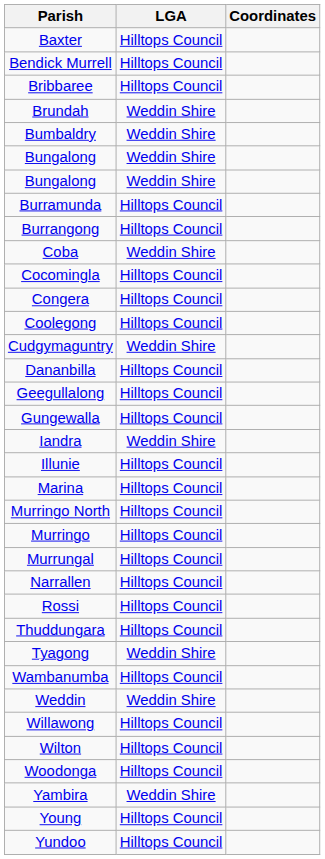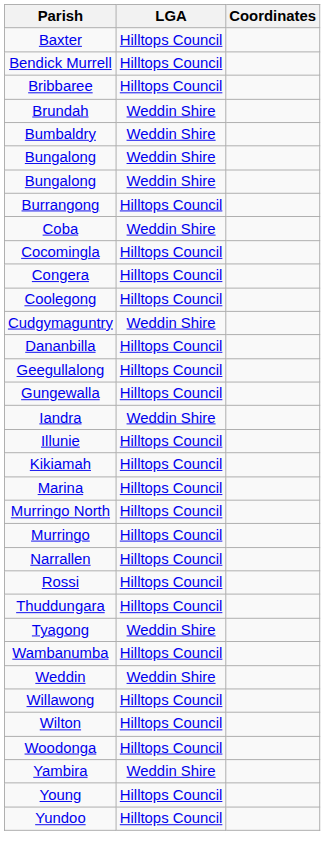 <table class="wikitable" style="text-align:center">
 <tr>
 <th>Parish</th>
 <th>LGA</th>
 <th>Coordinates</th>
 </tr>
 <tr>
 <td><a href='#'>Baxter</a></td>
 <td><a href='#'>Hilltops Council</a></td>
 <td></td>
 </tr>
 <tr>
 <td><a href='#'>Bendick Murrell</a></td>
 <td><a href='#'>Hilltops Council</a></td>
 <td></td>
 </tr>
 <tr>
 <td><a href='#'>Bribbaree</a></td>
 <td><a href='#'>Hilltops Council</a></td>
 <td></td>
 </tr>
 <tr>
 <td><a href='#'>Brundah</a></td>
 <td><a href='#'>Weddin Shire</a></td>
 <td></td>
 </tr>
 <tr>
 <td><a href='#'>Bumbaldry</a></td>
 <td><a href='#'>Weddin Shire</a></td>
 <td></td>
 </tr>
 <tr>
 <td><a href='#'>Bungalong</a></td>
 <td><a href='#'>Weddin Shire</a></td>
 <td></td>
 </tr>
 <tr>
 <td><a href='#'>Bungalong</a></td>
 <td><a href='#'>Weddin Shire</a></td>
-<td></td>
-</tr>
-<tr>
-<td><a href='#'>Burramunda</a></td>
-<td><a href='#'>Hilltops Council</a></td>
 <td></td>
 </tr>
 <tr>
 <td><a href='#'>Burrangong</a></td>
 <td><a href='#'>Hilltops Council</a></td>
 <td></td>
 </tr>
 <tr>
 <td><a href='#'>Coba</a></td>
 <td><a href='#'>Weddin Shire</a></td>
 <td></td>
 </tr>
 <tr>
 <td><a href='#'>Cocomingla</a></td>
 <td><a href='#'>Hilltops Council</a></td>
 <td></td>
 </tr>
 <tr>
 <td><a href='#'>Congera</a></td>
 <td><a href='#'>Hilltops Council</a></td>
 <td></td>
 </tr>
 <tr>
 <td><a href='#'>Coolegong</a></td>
 <td><a href='#'>Hilltops Council</a></td>
 <td></td>
 </tr>
 <tr>
 <td><a href='#'>Cudgymaguntry</a></td>
 <td><a href='#'>Weddin Shire</a></td>
 <td></td>
 </tr>
 <tr>
 <td><a href='#'>Dananbilla</a></td>
 <td><a href='#'>Hilltops Council</a></td>
 <td></td>
 </tr>
 <tr>
 <td><a href='#'>Geegullalong</a></td>
 <td><a href='#'>Hilltops Council</a></td>
 <td></td>
 </tr>
 <tr>
 <td><a href='#'>Gungewalla</a></td>
 <td><a href='#'>Hilltops Council</a></td>
 <td></td>
 </tr>
 <tr>
 <td><a href='#'>Iandra</a></td>
 <td><a href='#'>Weddin Shire</a></td>
 <td></td>
 </tr>
 <tr>
 <td><a href='#'>Illunie</a></td>
 <td><a href='#'>Hilltops Council</a></td>
 <td></td>
 </tr>
 <tr>
+<td><a href='#'>Kikiamah</a></td>
+<td><a href='#'>Hilltops Council</a></td>
+<td></td>
+</tr>
+<tr>
 <td><a href='#'>Marina</a></td>
 <td><a href='#'>Hilltops Council</a></td>
 <td></td>
 </tr>
 <tr>
 <td><a href='#'>Murringo North</a></td>
 <td><a href='#'>Hilltops Council</a></td>
 <td></td>
 </tr>
 <tr>
 <td><a href='#'>Murringo</a></td>
-<td><a href='#'>Hilltops Council</a></td>
-<td></td>
-</tr>
-<tr>
-<td><a href='#'>Murrungal</a></td>
 <td><a href='#'>Hilltops Council</a></td>
 <td></td>
 </tr>
 <tr>
 <td><a href='#'>Narrallen</a></td>
 <td><a href='#'>Hilltops Council</a></td>
 <td></td>
 </tr>
 <tr>
 <td><a href='#'>Rossi</a></td>
 <td><a href='#'>Hilltops Council</a></td>
 <td></td>
 </tr>
 <tr>
 <td><a href='#'>Thuddungara</a></td>
 <td><a href='#'>Hilltops Council</a></td>
 <td></td>
 </tr>
 <tr>
 <td><a href='#'>Tyagong</a></td>
 <td><a href='#'>Weddin Shire</a></td>
 <td></td>
 </tr>
 <tr>
 <td><a href='#'>Wambanumba</a></td>
 <td><a href='#'>Hilltops Council</a></td>
 <td></td>
 </tr>
 <tr>
 <td><a href='#'>Weddin</a></td>
 <td><a href='#'>Weddin Shire</a></td>
 <td></td>
 </tr>
 <tr>
 <td><a href='#'>Willawong</a></td>
 <td><a href='#'>Hilltops Council</a></td>
 <td></td>
 </tr>
 <tr>
 <td><a href='#'>Wilton</a></td>
 <td><a href='#'>Hilltops Council</a></td>
 <td></td>
 </tr>
 <tr>
 <td><a href='#'>Woodonga</a></td>
 <td><a href='#'>Hilltops Council</a></td>
 <td></td>
 </tr>
 <tr>
 <td><a href='#'>Yambira</a></td>
 <td><a href='#'>Weddin Shire</a></td>
 <td></td>
 </tr>
 <tr>
 <td><a href='#'>Young</a></td>
 <td><a href='#'>Hilltops Council</a></td>
 <td></td>
 </tr>
 <tr>
 <td><a href='#'>Yundoo</a></td>
 <td><a href='#'>Hilltops Council</a></td>
 <td></td>
 </tr>
 </table>
